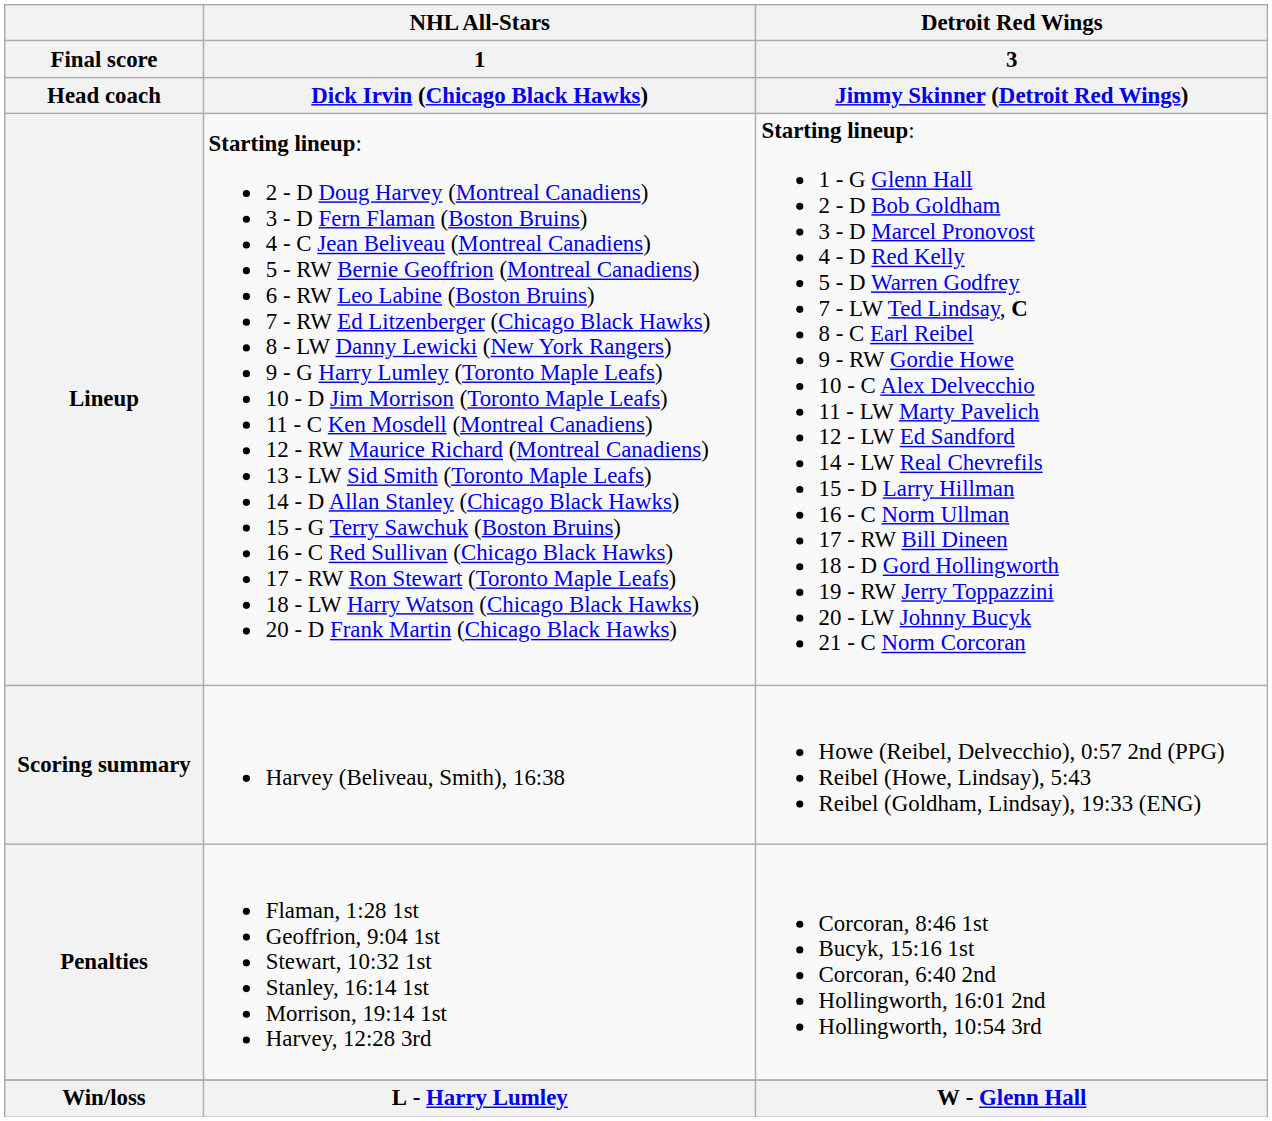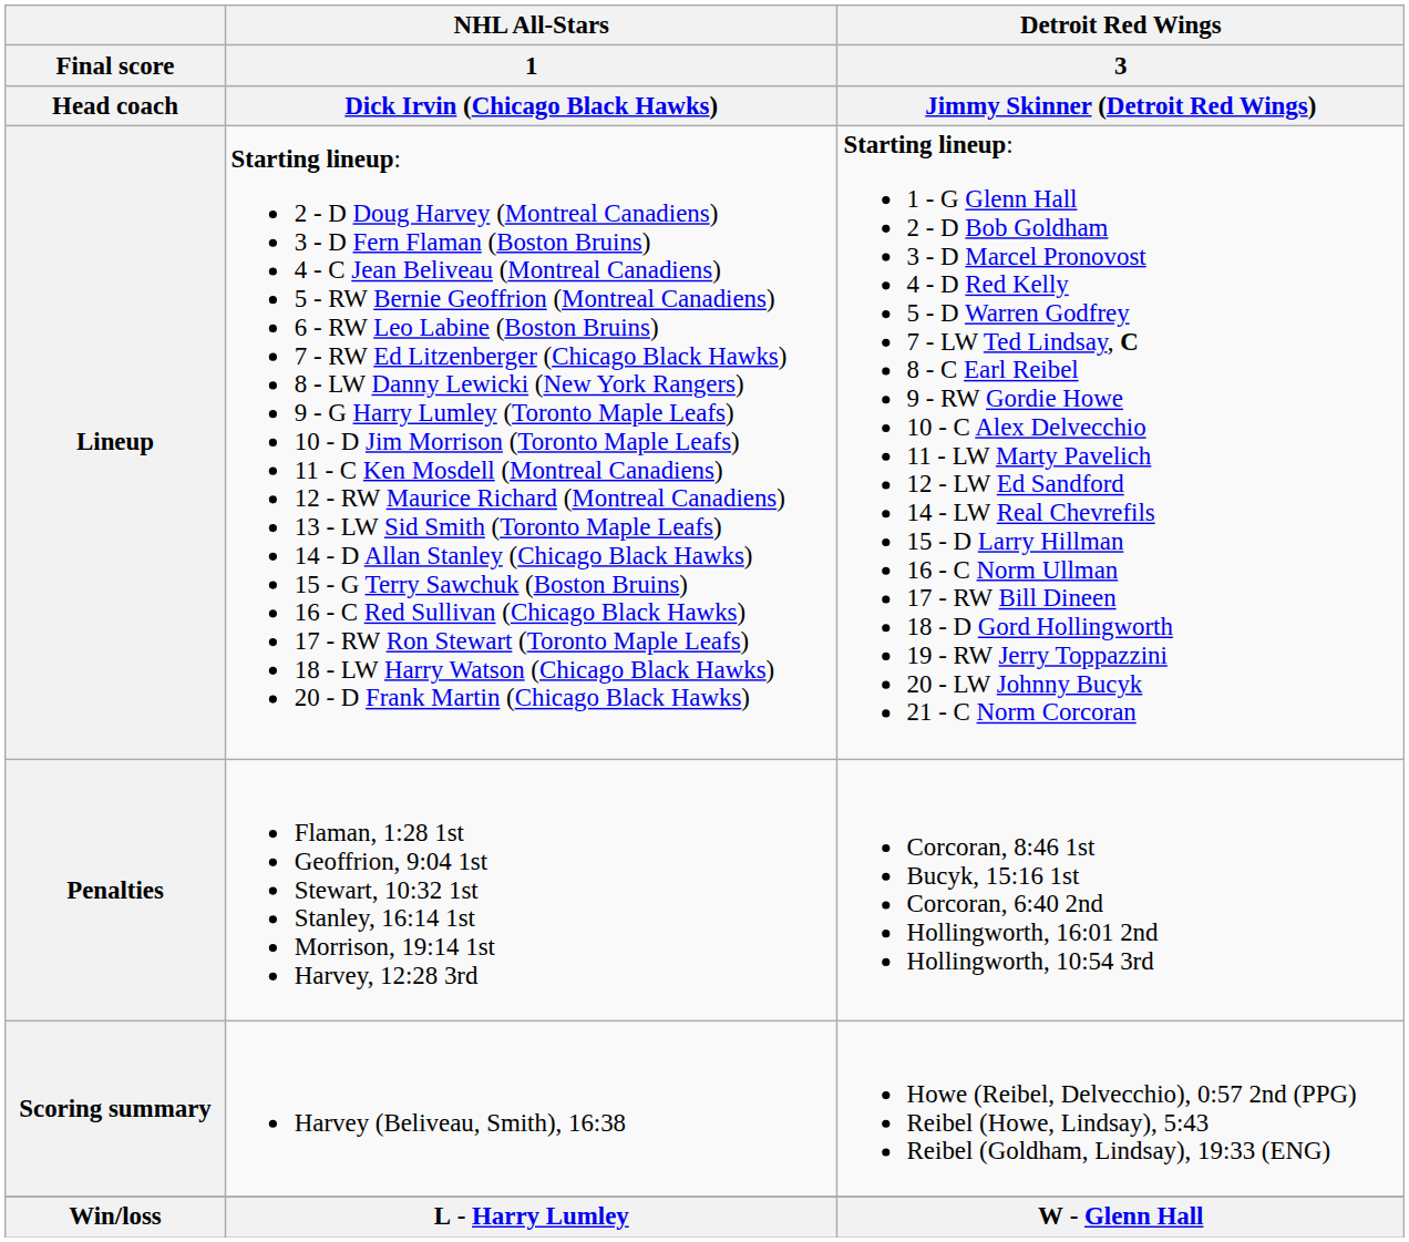 <table class="wikitable" style="width:100%">
 <tr>
 <th></th>
 <th>NHL All-Stars</th>
 <th>Detroit Red Wings</th>
 </tr>
 <tr>
 <th>Final score</th>
 <th>1</th>
 <th>3</th>
 </tr>
 <tr>
 <th>Head coach</th>
 <th><a href='#'>Dick Irvin</a> (<a href='#'>Chicago Black Hawks</a>)</th>
 <th><a href='#'>Jimmy Skinner</a> (<a href='#'>Detroit Red Wings</a>)</th>
 </tr>
 <tr>
 <th>Lineup</th>
 <td><strong>Starting lineup</strong>:<br><ul><li>2 - D <a href='#'>Doug Harvey</a> (<a href='#'>Montreal Canadiens</a>)</li><li>3 - D <a href='#'>Fern Flaman</a> (<a href='#'>Boston Bruins</a>)</li><li>4 - C <a href='#'>Jean Beliveau</a> (<a href='#'>Montreal Canadiens</a>)</li><li>5 - RW <a href='#'>Bernie Geoffrion</a> (<a href='#'>Montreal Canadiens</a>)</li><li>6 - RW <a href='#'>Leo Labine</a> (<a href='#'>Boston Bruins</a>)</li><li>7 - RW <a href='#'>Ed Litzenberger</a> (<a href='#'>Chicago Black Hawks</a>)</li><li>8 - LW <a href='#'>Danny Lewicki</a> (<a href='#'>New York Rangers</a>)</li><li>9 - G <a href='#'>Harry Lumley</a> (<a href='#'>Toronto Maple Leafs</a>)</li><li>10 - D <a href='#'>Jim Morrison</a> (<a href='#'>Toronto Maple Leafs</a>)</li><li>11 - C <a href='#'>Ken Mosdell</a> (<a href='#'>Montreal Canadiens</a>)</li><li>12 - RW <a href='#'>Maurice Richard</a> (<a href='#'>Montreal Canadiens</a>)</li><li>13 - LW <a href='#'>Sid Smith</a> (<a href='#'>Toronto Maple Leafs</a>)</li><li>14 - D <a href='#'>Allan Stanley</a> (<a href='#'>Chicago Black Hawks</a>)</li><li>15 - G <a href='#'>Terry Sawchuk</a> (<a href='#'>Boston Bruins</a>)</li><li>16 - C <a href='#'>Red Sullivan</a> (<a href='#'>Chicago Black Hawks</a>)</li><li>17 - RW <a href='#'>Ron Stewart</a> (<a href='#'>Toronto Maple Leafs</a>)</li><li>18 - LW <a href='#'>Harry Watson</a> (<a href='#'>Chicago Black Hawks</a>)</li><li>20 - D <a href='#'>Frank Martin</a> (<a href='#'>Chicago Black Hawks</a>)</li></ul></td>
 <td><strong>Starting lineup</strong>:<br><ul><li>1 - G <a href='#'>Glenn Hall</a></li><li>2 - D <a href='#'>Bob Goldham</a></li><li>3 - D <a href='#'>Marcel Pronovost</a></li><li>4 - D <a href='#'>Red Kelly</a></li><li>5 - D <a href='#'>Warren Godfrey</a></li><li>7 - LW <a href='#'>Ted Lindsay</a>, <strong>C</strong></li><li>8 - C <a href='#'>Earl Reibel</a></li><li>9 - RW <a href='#'>Gordie Howe</a></li><li>10 - C <a href='#'>Alex Delvecchio</a></li><li>11 - LW <a href='#'>Marty Pavelich</a></li><li>12 - LW <a href='#'>Ed Sandford</a></li><li>14 - LW <a href='#'>Real Chevrefils</a></li><li>15 - D <a href='#'>Larry Hillman</a></li><li>16 - C <a href='#'>Norm Ullman</a></li><li>17 - RW <a href='#'>Bill Dineen</a></li><li>18 - D <a href='#'>Gord Hollingworth</a></li><li>19 - RW <a href='#'>Jerry Toppazzini</a></li><li>20 - LW <a href='#'>Johnny Bucyk</a></li><li>21 - C <a href='#'>Norm Corcoran</a></li></ul></td>
 </tr>
 <tr>
+<th>Penalties</th>
+<td><br><ul><li>Flaman, 1:28 1st</li><li>Geoffrion, 9:04 1st</li><li>Stewart, 10:32 1st</li><li>Stanley, 16:14 1st</li><li>Morrison, 19:14 1st</li><li>Harvey, 12:28 3rd</li></ul></td>
+<td><br><ul><li>Corcoran, 8:46 1st</li><li>Bucyk, 15:16 1st</li><li>Corcoran, 6:40 2nd</li><li>Hollingworth, 16:01 2nd</li><li>Hollingworth, 10:54 3rd</li></ul></td>
+</tr>
+<tr>
 <th>Scoring summary</th>
 <td><br><ul><li>Harvey (Beliveau, Smith), 16:38</li></ul></td>
 <td><br><ul><li>Howe (Reibel, Delvecchio), 0:57 2nd (PPG)</li><li>Reibel (Howe, Lindsay), 5:43</li><li>Reibel (Goldham, Lindsay), 19:33 (ENG)</li></ul></td>
-</tr>
-<tr>
-<th>Penalties</th>
-<td><br><ul><li>Flaman, 1:28 1st</li><li>Geoffrion, 9:04 1st</li><li>Stewart, 10:32 1st</li><li>Stanley, 16:14 1st</li><li>Morrison, 19:14 1st</li><li>Harvey, 12:28 3rd</li></ul></td>
-<td><br><ul><li>Corcoran, 8:46 1st</li><li>Bucyk, 15:16 1st</li><li>Corcoran, 6:40 2nd</li><li>Hollingworth, 16:01 2nd</li><li>Hollingworth, 10:54 3rd</li></ul></td>
 </tr>
 <tr>
 </tr>
 <tr>
 <th>Win/loss</th>
 <th><strong>L</strong> - <a href='#'>Harry Lumley</a></th>
 <th><strong>W</strong> - <a href='#'>Glenn Hall</a></th>
 </tr>
 </table>
